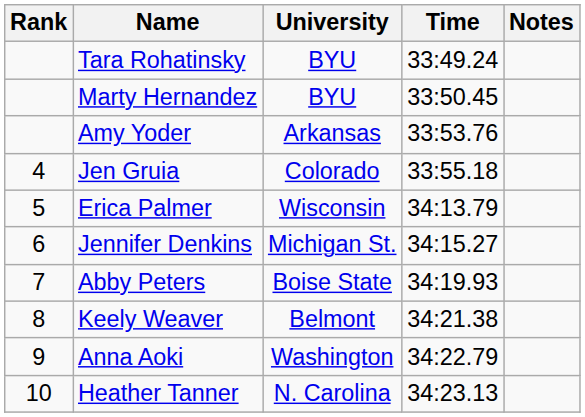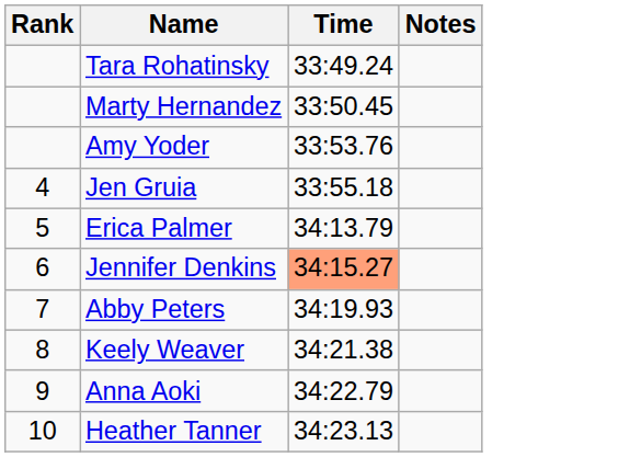 <table class="wikitable sortable" style="text-align:center">
 <tr>
 <th>Rank</th>
 <th>Name</th>
-<th>University</th>
 <th>Time</th>
 <th>Notes</th>
 </tr>
 <tr>
 <td></td>
 <td align=left><a href='#'>Tara Rohatinsky</a></td>
-<td><a href='#'>BYU</a></td>
 <td>33:49.24</td>
 <td></td>
 </tr>
 <tr>
 <td></td>
 <td align=left><a href='#'>Marty Hernandez</a></td>
-<td><a href='#'>BYU</a></td>
 <td>33:50.45</td>
 <td></td>
 </tr>
 <tr>
 <td></td>
 <td align=left><a href='#'>Amy Yoder</a></td>
-<td><a href='#'>Arkansas</a></td>
 <td>33:53.76</td>
 <td></td>
 </tr>
 <tr>
 <td>4</td>
 <td align=left><a href='#'>Jen Gruia</a></td>
-<td><a href='#'>Colorado</a></td>
 <td>33:55.18</td>
 <td></td>
 </tr>
 <tr>
 <td>5</td>
 <td align=left><a href='#'>Erica Palmer</a></td>
-<td><a href='#'>Wisconsin</a></td>
 <td>34:13.79</td>
 <td></td>
 </tr>
 <tr>
 <td>6</td>
 <td align=left><a href='#'>Jennifer Denkins</a></td>
-<td><a href='#'>Michigan St.</a></td>
-<td>34:15.27</td>
+<td style="background: lightsalmon;">34:15.27</td>
 <td></td>
 </tr>
 <tr>
 <td>7</td>
 <td align=left><a href='#'>Abby Peters</a></td>
-<td><a href='#'>Boise State</a></td>
 <td>34:19.93</td>
 <td></td>
 </tr>
 <tr>
 <td>8</td>
 <td align=left><a href='#'>Keely Weaver</a></td>
-<td><a href='#'>Belmont</a></td>
 <td>34:21.38</td>
 <td></td>
 </tr>
 <tr>
 <td>9</td>
 <td align=left><a href='#'>Anna Aoki</a></td>
-<td><a href='#'>Washington</a></td>
 <td>34:22.79</td>
 <td></td>
 </tr>
 <tr>
 <td>10</td>
 <td align=left><a href='#'>Heather Tanner</a></td>
-<td><a href='#'>N. Carolina</a></td>
 <td>34:23.13</td>
 <td></td>
 </tr>
 </table>
